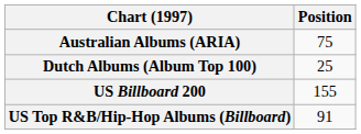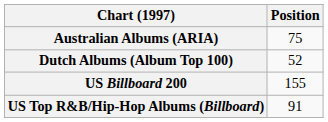 <table class="wikitable sortable plainrowheaders" style="text-align:center">
 <tr>
 <th scope="col">Chart (1997)</th>
 <th scope="col">Position</th>
 </tr>
 <tr>
 <th scope="row">Australian Albums (ARIA)</th>
 <td>75</td>
 </tr>
 <tr>
 <th scope="row">Dutch Albums (Album Top 100)</th>
-<td>25</td>
+<td>52</td>
 </tr>
 <tr>
 <th scope="row">US <em>Billboard</em> 200</th>
 <td>155</td>
 </tr>
 <tr>
 <th scope="row">US Top R&B/Hip-Hop Albums (<em>Billboard</em>)</th>
 <td>91</td>
 </tr>
 </table>
